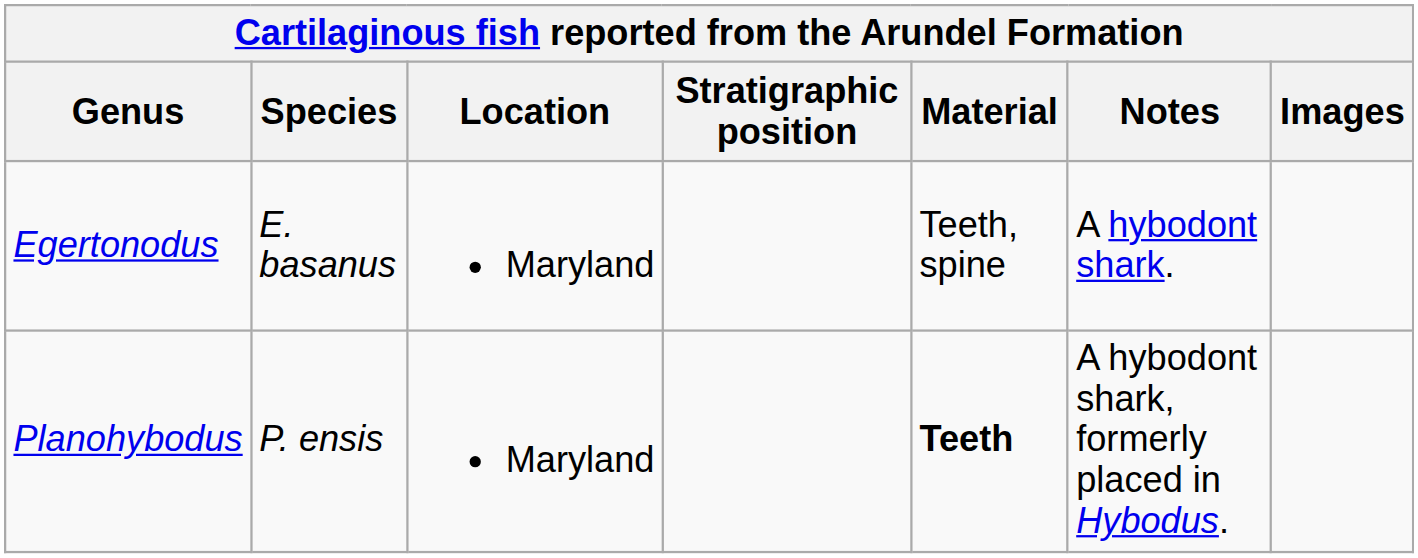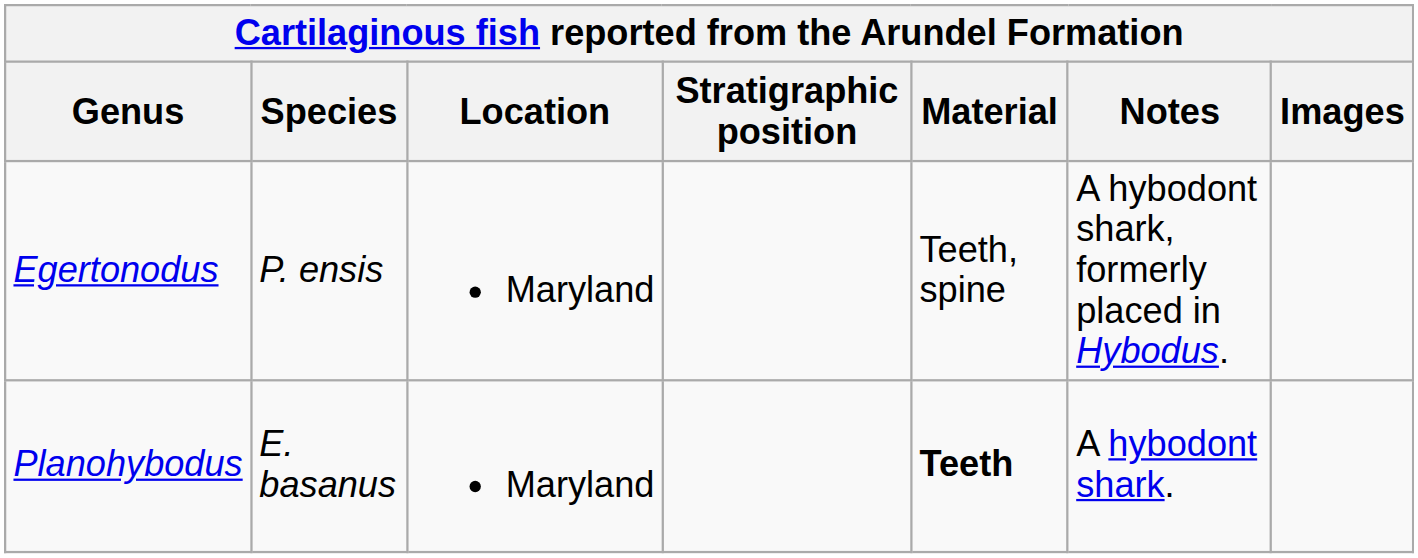 <table class="wikitable" align="center" width="100%">
 <tr>
 <th colspan="7" align="center"><strong><a href='#'>Cartilaginous fish</a> reported from the Arundel Formation</strong></th>
 </tr>
 <tr>
 <th>Genus</th>
 <th>Species</th>
 <th>Location</th>
 <th>Stratigraphic position</th>
 <th>Material</th>
 <th>Notes</th>
 <th>Images</th>
 </tr>
 <tr>
 <td><em><a href='#'>Egertonodus</a></em></td>
-<td><em>E. basanus</em></td>
+<td><em>P. ensis</em></td>
 <td><br><ul><li>Maryland</li></ul></td>
 <td></td>
 <td>Teeth, spine</td>
-<td>A <a href='#'>hybodont</a> <a href='#'>shark</a>.</td>
+<td>A hybodont shark, formerly placed in <em><a href='#'>Hybodus</a></em>.</td>
 <td></td>
 </tr>
 <tr>
 <td><em><a href='#'>Planohybodus</a></em></td>
-<td><em>P. ensis</em></td>
+<td><em>E. basanus</em></td>
 <td><br><ul><li>Maryland</li></ul></td>
 <td></td>
 <td><strong>Teeth</strong></td>
-<td>A hybodont shark, formerly placed in <em><a href='#'>Hybodus</a></em>.</td>
+<td>A <a href='#'>hybodont</a> <a href='#'>shark</a>.</td>
 <td></td>
 </tr>
 </table>
